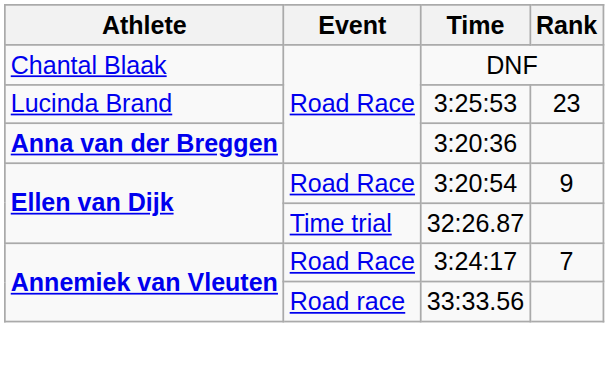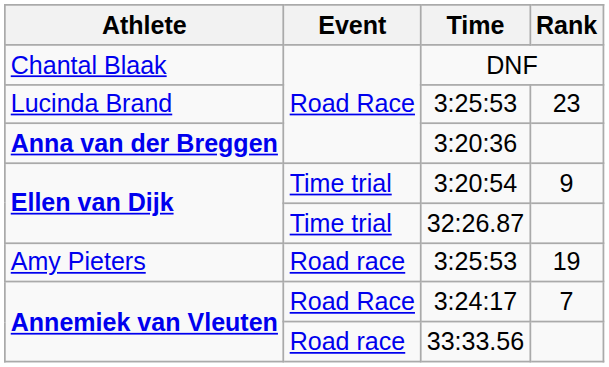 <table class="wikitable" style="font-size:90%">
 <tr>
 <th>Athlete</th>
 <th>Event</th>
 <th>Time</th>
 <th>Rank</th>
 </tr>
 <tr align=center>
 <td align=left><a href='#'>Chantal Blaak</a></td>
 <td align=left rowspan=3><a href='#'>Road Race</a></td>
 <td colspan=2>DNF</td>
 </tr>
 <tr align=center>
 <td align=left><a href='#'>Lucinda Brand</a></td>
 <td>3:25:53</td>
 <td>23</td>
 </tr>
 <tr align=center>
 <td align=left><strong><a href='#'>Anna van der Breggen</a></strong></td>
 <td>3:20:36</td>
 <td></td>
 </tr>
 <tr align=center>
 <td rowspan=2 align=left><strong><a href='#'>Ellen van Dijk</a></strong></td>
-<td align=left><a href='#'>Road Race</a></td>
+<td align=left><a href='#'>Time trial</a></td>
 <td>3:20:54</td>
 <td>9</td>
 </tr>
 <tr align=center>
 <td align=left><a href='#'>Time trial</a></td>
 <td>32:26.87</td>
 <td></td>
+</tr>
+<tr align=center>
+<td align=left><a href='#'>Amy Pieters</a></td>
+<td align=left><a href='#'>Road race</a></td>
+<td>3:25:53</td>
+<td>19</td>
 </tr>
 <tr align=center>
 <td rowspan=2 align=left><strong><a href='#'>Annemiek van Vleuten</a></strong></td>
 <td align=left><a href='#'>Road Race</a></td>
 <td>3:24:17</td>
 <td>7</td>
 </tr>
 <tr align=center>
 <td align=left><a href='#'>Road race</a></td>
 <td>33:33.56</td>
 <td></td>
 </tr>
 </table>
